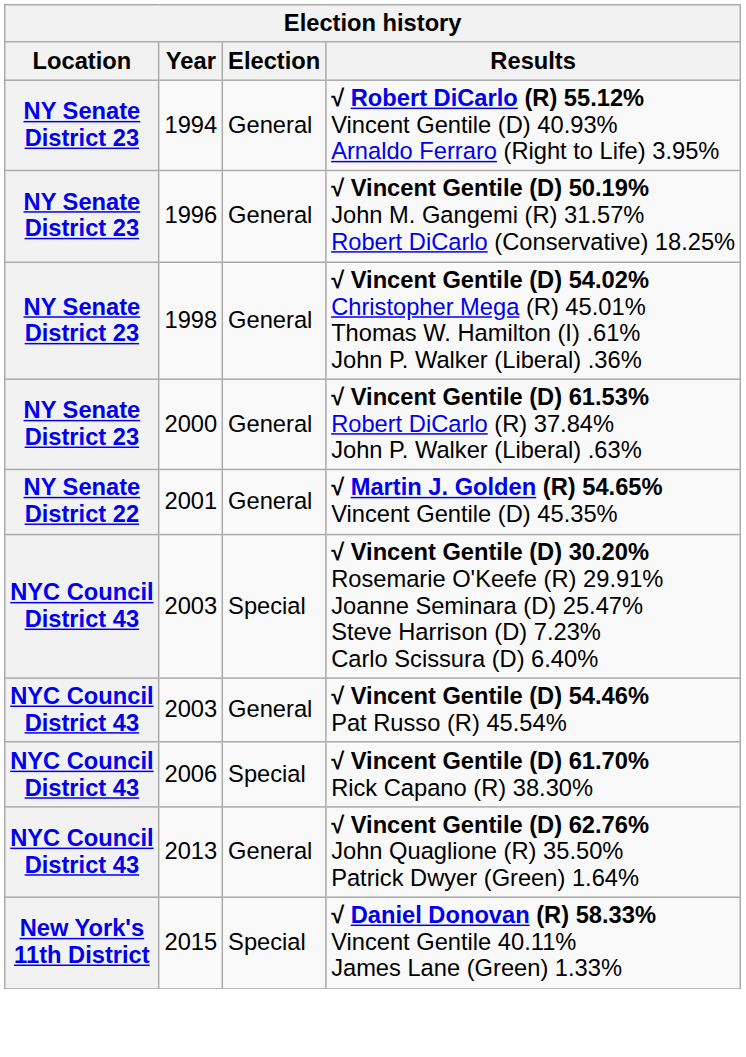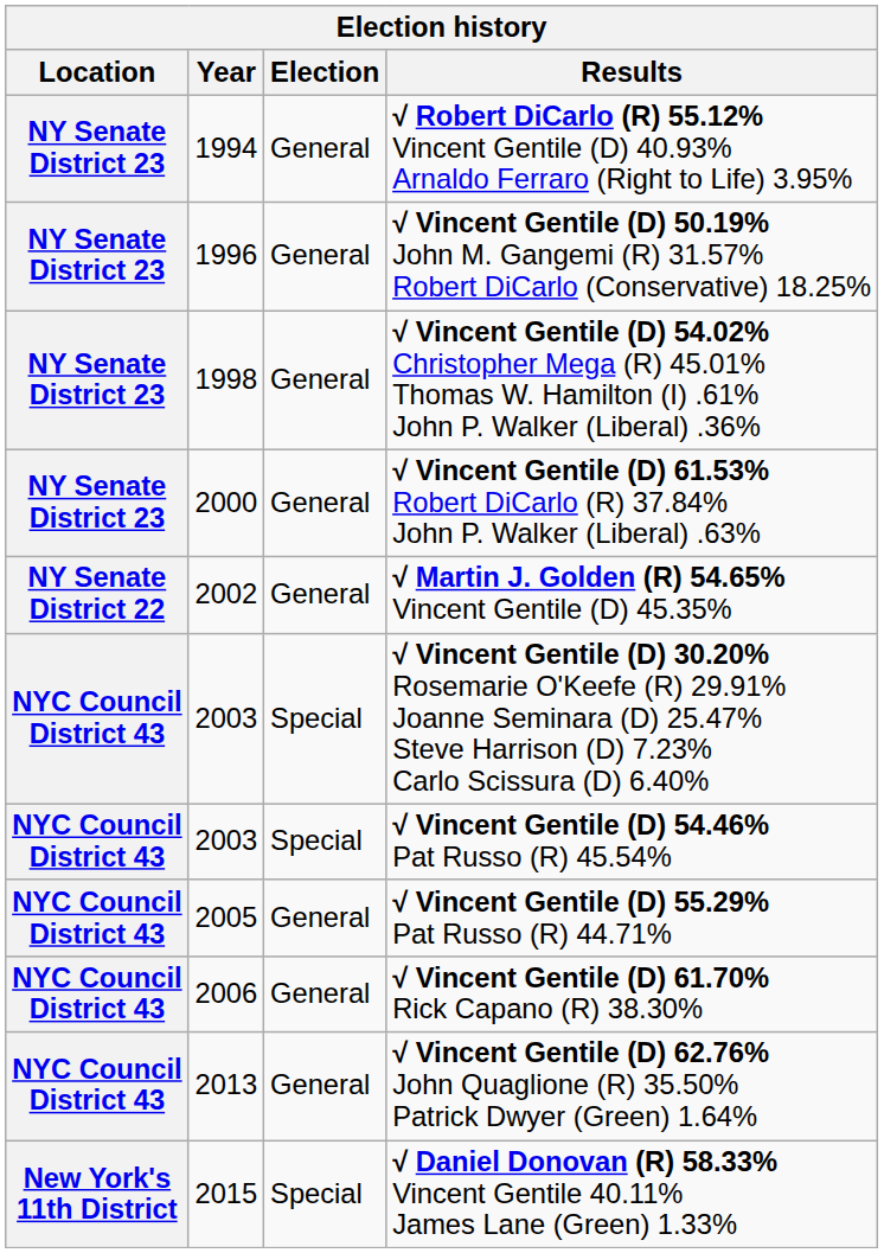 <table class="wikitable collapsible">
 <tr valign=bottom>
 <th colspan=4>Election history</th>
 </tr>
 <tr valign=bottom>
 <th>Location</th>
 <th>Year</th>
 <th>Election</th>
 <th>Results</th>
 </tr>
 <tr>
 <th><a href='#'>NY Senate<br>District 23</a></th>
 <td>1994</td>
 <td>General</td>
 <td><strong>√ <a href='#'>Robert DiCarlo</a> (R) 55.12%</strong><br>Vincent Gentile (D) 40.93%<br><a href='#'>Arnaldo Ferraro</a> (Right to Life) 3.95%</td>
 </tr>
 <tr>
 <th><a href='#'>NY Senate<br>District 23</a></th>
 <td>1996</td>
 <td>General</td>
 <td><strong>√ Vincent Gentile (D) 50.19%</strong><br>John M. Gangemi (R) 31.57%<br><a href='#'>Robert DiCarlo</a> (Conservative) 18.25%</td>
 </tr>
 <tr>
 <th><a href='#'>NY Senate<br>District 23</a></th>
 <td>1998</td>
 <td>General</td>
 <td><strong>√ Vincent Gentile (D) 54.02%</strong><br><a href='#'>Christopher Mega</a> (R) 45.01%<br>Thomas W. Hamilton (I) .61%<br>John P. Walker (Liberal) .36%</td>
 </tr>
 <tr>
 <th><a href='#'>NY Senate<br>District 23</a></th>
 <td>2000</td>
 <td>General</td>
 <td><strong>√ Vincent Gentile (D) 61.53%</strong><br><a href='#'>Robert DiCarlo</a> (R) 37.84%<br>John P. Walker (Liberal) .63%</td>
 </tr>
 <tr>
 <th><a href='#'>NY Senate<br>District 22</a></th>
-<td>2001</td>
+<td>2002</td>
 <td>General</td>
 <td><strong>√ <a href='#'>Martin J. Golden</a> (R) 54.65%</strong><br>Vincent Gentile (D) 45.35%</td>
 </tr>
 <tr>
 <th><a href='#'>NYC Council<br>District 43</a></th>
 <td>2003</td>
 <td>Special</td>
 <td><strong>√ Vincent Gentile (D) 30.20%</strong><br>Rosemarie O'Keefe (R) 29.91%<br>Joanne Seminara (D) 25.47%<br>Steve Harrison (D) 7.23%<br>Carlo Scissura (D) 6.40%</td>
 </tr>
 <tr>
 <th><a href='#'>NYC Council<br>District 43</a></th>
 <td>2003</td>
-<td>General</td>
+<td>Special</td>
 <td><strong>√ Vincent Gentile (D) 54.46%</strong><br>Pat Russo (R) 45.54%</td>
 </tr>
 <tr>
 <th><a href='#'>NYC Council<br>District 43</a></th>
+<td>2005</td>
+<td>General</td>
+<td><strong>√ Vincent Gentile (D) 55.29%</strong><br>Pat Russo (R) 44.71%</td>
+</tr>
+<tr>
+<th><a href='#'>NYC Council<br>District 43</a></th>
 <td>2006</td>
-<td>Special</td>
+<td>General</td>
 <td><strong>√ Vincent Gentile (D) 61.70%</strong><br>Rick Capano (R) 38.30%</td>
 </tr>
 <tr>
 <th><a href='#'>NYC Council<br>District 43</a></th>
 <td>2013</td>
 <td>General</td>
 <td><strong>√ Vincent Gentile (D) 62.76%</strong><br>John Quaglione (R) 35.50%<br>Patrick Dwyer (Green) 1.64%</td>
 </tr>
 <tr>
 <th><a href='#'>New York's<br>11th District</a></th>
 <td>2015</td>
 <td>Special</td>
 <td><strong>√ <a href='#'>Daniel Donovan</a> (R) 58.33%</strong><br>Vincent Gentile 40.11%<br>James Lane (Green) 1.33%</td>
 </tr>
 </table>
